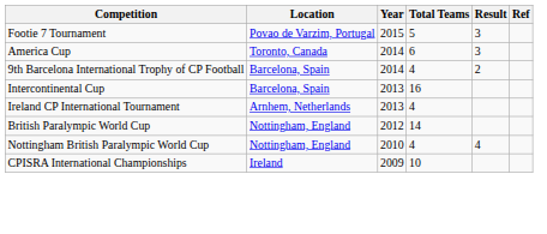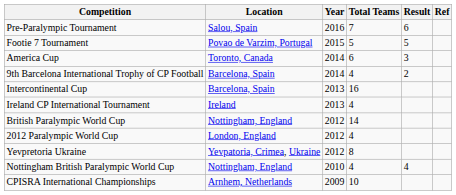 <table class="wikitable">
 <tr>
 <th>Competition</th>
 <th>Location</th>
 <th>Year</th>
 <th>Total Teams</th>
 <th>Result</th>
 <th>Ref</th>
 </tr>
 <tr>
+<td>Pre-Paralympic Tournament</td>
+<td><a href='#'>Salou, Spain</a></td>
+<td>2016</td>
+<td>7</td>
+<td>6</td>
+<td></td>
+</tr>
+<tr>
 <td>Footie 7 Tournament</td>
 <td><a href='#'>Povao de Varzim, Portugal</a></td>
 <td>2015</td>
 <td>5</td>
-<td>3</td>
+<td>5</td>
 <td></td>
 </tr>
 <tr>
 <td>America Cup</td>
 <td><a href='#'>Toronto, Canada</a></td>
 <td>2014</td>
 <td>6</td>
 <td>3</td>
 <td></td>
 </tr>
 <tr>
 <td>9th  Barcelona International Trophy of CP Football</td>
 <td><a href='#'>Barcelona, Spain</a></td>
 <td>2014</td>
 <td>4</td>
 <td>2</td>
 <td></td>
 </tr>
 <tr>
 <td>Intercontinental Cup</td>
 <td><a href='#'>Barcelona, Spain</a></td>
 <td>2013</td>
 <td>16</td>
 <td></td>
 <td></td>
 </tr>
 <tr>
 <td>Ireland CP International Tournament</td>
-<td><a href='#'>Arnhem, Netherlands</a></td>
+<td><a href='#'>Ireland</a></td>
 <td>2013</td>
 <td>4</td>
 <td></td>
 <td></td>
 </tr>
 <tr>
 <td>British Paralympic World Cup</td>
 <td><a href='#'>Nottingham, England</a></td>
 <td>2012</td>
 <td>14</td>
 <td></td>
 <td></td>
 </tr>
 <tr>
+<td>2012 Paralympic World Cup</td>
+<td><a href='#'>London, England</a></td>
+<td>2012</td>
+<td>4</td>
+<td></td>
+<td></td>
+</tr>
+<tr>
+<td>Yevpretoria Ukraine</td>
+<td><a href='#'>Yevpatoria, Crimea</a>, <a href='#'>Ukraine</a></td>
+<td>2012</td>
+<td>8</td>
+<td></td>
+<td></td>
+</tr>
+<tr>
 <td>Nottingham British Paralympic World Cup</td>
 <td><a href='#'>Nottingham, England</a></td>
 <td>2010</td>
 <td>4</td>
 <td>4</td>
 <td></td>
 </tr>
 <tr>
 <td>CPISRA International Championships</td>
-<td><a href='#'>Ireland</a></td>
+<td><a href='#'>Arnhem, Netherlands</a></td>
 <td>2009</td>
 <td>10</td>
 <td></td>
 <td></td>
 </tr>
 </table>
